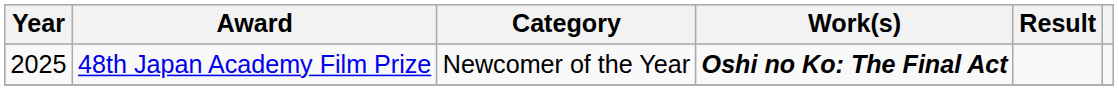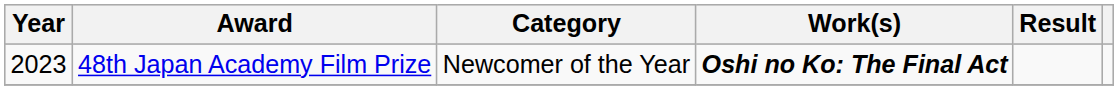 <table class="wikitable sortable">
 <tr>
 <th>Year</th>
 <th>Award</th>
 <th>Category</th>
 <th>Work(s)</th>
 <th>Result</th>
 <th class="unsortable"></th>
 </tr>
 <tr>
-<td>2025</td>
+<td>2023</td>
 <td><a href='#'>48th Japan Academy Film Prize</a></td>
 <td>Newcomer of the Year</td>
 <td><strong><em>Oshi no Ko: The Final Act</em></strong></td>
 <td></td>
 <td></td>
 </tr>
 <tr>
 </tr>
 </table>
